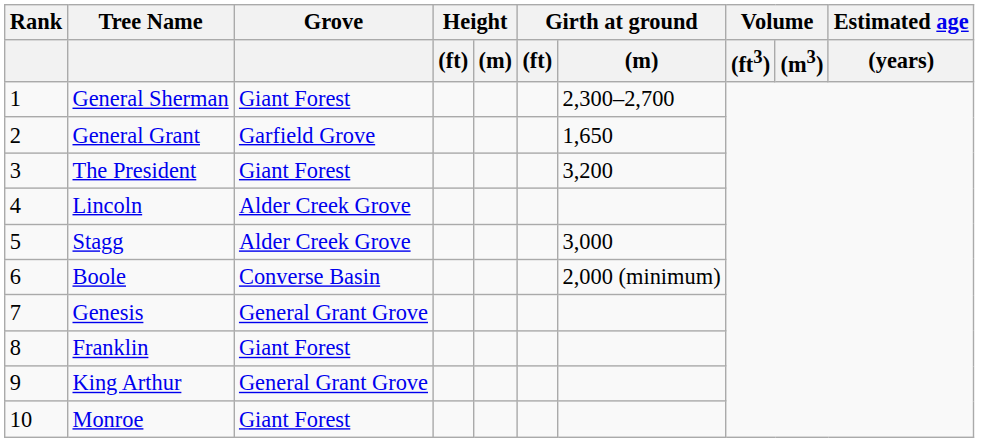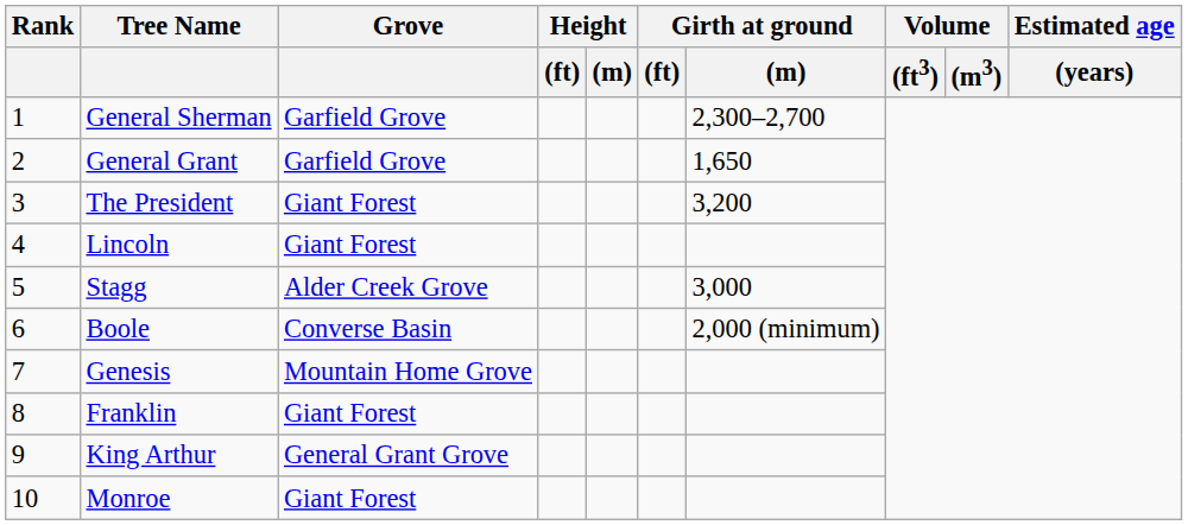 <table class="wikitable">
 <tr>
 <th>Rank</th>
 <th>Tree Name</th>
 <th>Grove</th>
 <th colspan=2>Height</th>
 <th colspan=2>Girth at ground</th>
 <th colspan=2>Volume</th>
 <th>Estimated <a href='#'>age</a></th>
 </tr>
 <tr>
 <th></th>
 <th> </th>
 <th> </th>
 <th>(ft)</th>
 <th>(m)</th>
 <th>(ft)</th>
 <th>(m)</th>
 <th>(ft<sup>3</sup>)</th>
 <th>(m<sup>3</sup>)</th>
 <th>(years)</th>
 </tr>
 <tr>
 <td>1</td>
 <td><a href='#'>General Sherman</a></td>
-<td><a href='#'>Giant Forest</a></td>
+<td><a href='#'>Garfield Grove</a></td>
 <td></td>
 <td></td>
 <td></td>
 <td>2,300–2,700</td>
 </tr>
 <tr>
 <td>2</td>
 <td><a href='#'>General Grant</a></td>
 <td><a href='#'>Garfield Grove</a></td>
 <td></td>
 <td></td>
 <td> </td>
 <td>1,650</td>
 </tr>
 <tr>
 <td>3</td>
 <td><a href='#'>The President</a></td>
 <td><a href='#'>Giant Forest</a></td>
 <td></td>
 <td></td>
 <td> </td>
 <td>3,200</td>
 </tr>
 <tr>
 <td>4</td>
 <td><a href='#'>Lincoln</a></td>
-<td><a href='#'>Alder Creek Grove</a></td>
+<td><a href='#'>Giant Forest</a></td>
 <td></td>
 <td></td>
 <td></td>
 <td></td>
 </tr>
 <tr>
 <td>5</td>
 <td><a href='#'>Stagg</a></td>
 <td><a href='#'>Alder Creek Grove</a></td>
 <td></td>
 <td></td>
 <td></td>
 <td>3,000</td>
 </tr>
 <tr>
 <td>6</td>
 <td><a href='#'>Boole</a></td>
 <td><a href='#'>Converse Basin</a></td>
 <td></td>
 <td></td>
 <td></td>
 <td>2,000 (minimum)</td>
 </tr>
 <tr>
 <td>7</td>
 <td><a href='#'>Genesis</a></td>
-<td><a href='#'>General Grant Grove</a></td>
+<td><a href='#'>Mountain Home Grove</a></td>
 <td></td>
 <td></td>
 <td></td>
 <td></td>
 </tr>
 <tr>
 <td>8</td>
 <td><a href='#'>Franklin</a></td>
 <td><a href='#'>Giant Forest</a></td>
 <td></td>
 <td></td>
 <td></td>
 <td></td>
 </tr>
 <tr>
 <td>9</td>
 <td><a href='#'>King Arthur</a></td>
 <td><a href='#'>General Grant Grove</a></td>
 <td></td>
 <td></td>
 <td></td>
 <td></td>
 </tr>
 <tr>
 <td>10</td>
 <td><a href='#'>Monroe</a></td>
 <td><a href='#'>Giant Forest</a></td>
 <td></td>
 <td></td>
 <td></td>
 <td></td>
 </tr>
 </table>
